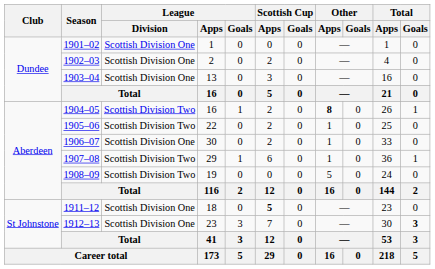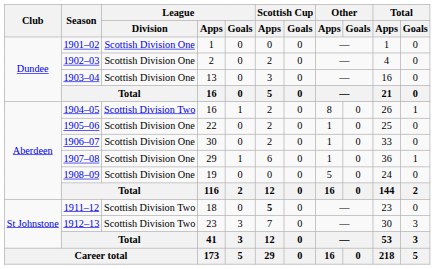 <table class="wikitable" style="text-align: center;">
 <tr>
 <th rowspan="2">Club</th>
 <th rowspan="2">Season</th>
 <th colspan="3">League</th>
 <th colspan="2">Scottish Cup</th>
 <th colspan="2">Other</th>
 <th colspan="2">Total</th>
 </tr>
 <tr>
 <th>Division</th>
 <th>Apps</th>
 <th>Goals</th>
 <th>Apps</th>
 <th>Goals</th>
 <th>Apps</th>
 <th>Goals</th>
 <th>Apps</th>
 <th>Goals</th>
 </tr>
 <tr>
 <td rowspan="4"><a href='#'>Dundee</a></td>
 <td><a href='#'>1901–02</a></td>
 <td><a href='#'>Scottish Division One</a></td>
 <td>1</td>
 <td>0</td>
 <td>0</td>
 <td>0</td>
 <td colspan="2">—</td>
 <td>1</td>
 <td>0</td>
 </tr>
 <tr>
 <td><a href='#'>1902–03</a></td>
 <td>Scottish Division One</td>
 <td>2</td>
 <td>0</td>
 <td>2</td>
 <td>0</td>
 <td colspan="2">—</td>
 <td>4</td>
 <td>0</td>
 </tr>
 <tr>
 <td><a href='#'>1903–04</a></td>
 <td>Scottish Division One</td>
 <td>13</td>
 <td>0</td>
 <td>3</td>
 <td>0</td>
 <td colspan="2">—</td>
 <td>16</td>
 <td>0</td>
 </tr>
 <tr>
 <th colspan="2">Total</th>
 <th>16</th>
 <th>0</th>
 <th>5</th>
 <th>0</th>
 <th colspan="2">—</th>
 <th>21</th>
 <th>0</th>
 </tr>
 <tr>
 <td rowspan="6"><a href='#'>Aberdeen</a></td>
 <td><a href='#'>1904–05</a></td>
 <td><a href='#'>Scottish Division Two</a></td>
 <td>16</td>
 <td>1</td>
 <td>2</td>
 <td>0</td>
-<td><strong>8</strong></td>
+<td>8</td>
 <td>0</td>
 <td>26</td>
 <td>1</td>
 </tr>
 <tr>
 <td><a href='#'>1905–06</a></td>
-<td>Scottish Division Two</td>
+<td>Scottish Division One</td>
 <td>22</td>
 <td>0</td>
 <td>2</td>
 <td>0</td>
 <td>1</td>
 <td>0</td>
 <td>25</td>
 <td>0</td>
 </tr>
 <tr>
 <td><a href='#'>1906–07</a></td>
 <td>Scottish Division One</td>
 <td>30</td>
 <td>0</td>
 <td>2</td>
 <td>0</td>
 <td>1</td>
 <td>0</td>
 <td>33</td>
 <td>0</td>
 </tr>
 <tr>
 <td><a href='#'>1907–08</a></td>
-<td>Scottish Division Two</td>
+<td>Scottish Division One</td>
 <td>29</td>
 <td>1</td>
 <td>6</td>
 <td>0</td>
 <td>1</td>
 <td>0</td>
 <td>36</td>
 <td>1</td>
 </tr>
 <tr>
 <td><a href='#'>1908–09</a></td>
-<td>Scottish Division Two</td>
+<td>Scottish Division One</td>
 <td>19</td>
 <td>0</td>
 <td>0</td>
 <td>0</td>
 <td>5</td>
 <td>0</td>
 <td>24</td>
 <td>0</td>
 </tr>
 <tr>
 <th colspan="2">Total</th>
 <th>116</th>
 <th>2</th>
 <th>12</th>
 <th>0</th>
 <th>16</th>
 <th>0</th>
 <th>144</th>
 <th>2</th>
 </tr>
 <tr>
 <td rowspan="3"><a href='#'>St Johnstone</a></td>
 <td><a href='#'>1911–12</a></td>
-<td>Scottish Division One</td>
+<td>Scottish Division Two</td>
 <td>18</td>
 <td>0</td>
 <td><strong>5</strong></td>
 <td>0</td>
 <td colspan="2">—</td>
 <td>23</td>
 <td>0</td>
 </tr>
 <tr>
 <td><a href='#'>1912–13</a></td>
-<td>Scottish Division One</td>
+<td>Scottish Division Two</td>
 <td>23</td>
 <td>3</td>
 <td>7</td>
 <td>0</td>
 <td colspan="2">—</td>
 <td>30</td>
-<td><strong>3</strong></td>
+<td>3</td>
 </tr>
 <tr>
 <th colspan="2">Total</th>
 <th>41</th>
 <th>3</th>
 <th>12</th>
 <th>0</th>
 <th colspan="2">—</th>
 <th>53</th>
 <th>3</th>
 </tr>
 <tr>
 <th colspan="3">Career total</th>
 <th>173</th>
 <th>5</th>
 <th>29</th>
 <th>0</th>
 <th>16</th>
 <th>0</th>
 <th>218</th>
 <th>5</th>
 </tr>
 </table>
